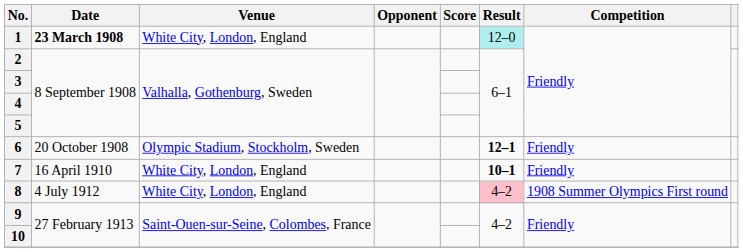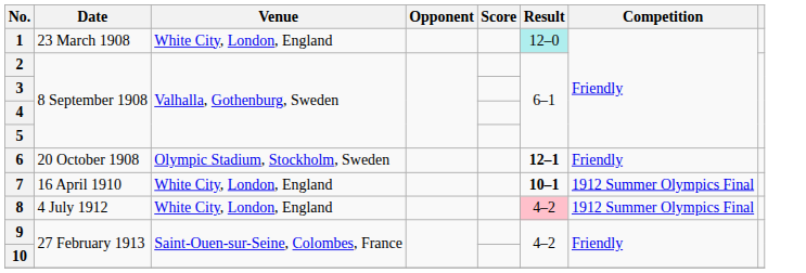 <table class="wikitable plainrowheaders sortable">
 <tr>
 <th scope=col>No.</th>
 <th scope=col>Date</th>
 <th scope=col>Venue</th>
 <th scope=col>Opponent</th>
 <th scope=col>Score</th>
 <th scope=col>Result</th>
 <th scope=col>Competition</th>
 <th scope=col class=unsortable></th>
 </tr>
 <tr>
 <th scope=row>1</th>
-<td><strong>23 March 1908</strong></td>
+<td>23 March 1908</td>
 <td><a href='#'>White City</a>, <a href='#'>London</a>, England</td>
 <td></td>
 <td></td>
 <td style="background: paleturquoise; text-align:center;">12–0</td>
 <td rowspan=5><a href='#'>Friendly</a></td>
 <td></td>
 </tr>
 <tr>
 <th scope=row>2</th>
 <td rowspan=4>8 September 1908</td>
 <td rowspan=4><a href='#'>Valhalla</a>, <a href='#'>Gothenburg</a>, Sweden</td>
 <td rowspan=4></td>
 <td></td>
 <td rowspan=4 style="text-align:center;">6–1</td>
 <td rowspan=4></td>
 </tr>
 <tr>
 <th scope=row>3</th>
 <td></td>
 </tr>
 <tr>
 <th scope=row>4</th>
 <td></td>
 </tr>
 <tr>
 <th scope=row>5</th>
 <td></td>
 </tr>
 <tr>
 <th scope=row>6</th>
 <td>20 October 1908</td>
 <td><a href='#'>Olympic Stadium</a>, <a href='#'>Stockholm</a>, Sweden</td>
 <td></td>
 <td></td>
 <td style="text-align:center;"><strong>12–1</strong></td>
 <td><a href='#'>Friendly</a></td>
 <td></td>
 </tr>
 <tr>
 <th scope=row>7</th>
 <td>16 April 1910</td>
 <td><a href='#'>White City</a>, <a href='#'>London</a>, England</td>
 <td></td>
 <td></td>
 <td style="text-align:center;"><strong>10–1</strong></td>
-<td><a href='#'>Friendly</a></td>
+<td><a href='#'>1912 Summer Olympics Final</a></td>
 <td></td>
 </tr>
 <tr>
 <th scope=row>8</th>
 <td>4 July 1912</td>
 <td><a href='#'>White City</a>, <a href='#'>London</a>, England</td>
 <td></td>
 <td></td>
 <td style="background: pink; text-align:center;">4–2</td>
-<td><a href='#'>1908 Summer Olympics First round</a></td>
+<td><a href='#'>1912 Summer Olympics Final</a></td>
 <td></td>
 </tr>
 <tr>
 <th scope=row>9</th>
 <td rowspan=2>27 February 1913</td>
 <td rowspan=2><a href='#'>Saint-Ouen-sur-Seine</a>, <a href='#'>Colombes</a>, France</td>
 <td rowspan=2></td>
 <td></td>
 <td rowspan=2 style="text-align:center;">4–2</td>
 <td rowspan=2><a href='#'>Friendly</a></td>
 <td rowspan=2></td>
 </tr>
 <tr>
 <th scope=row>10</th>
 <td></td>
 </tr>
 <tr>
 </tr>
 </table>
